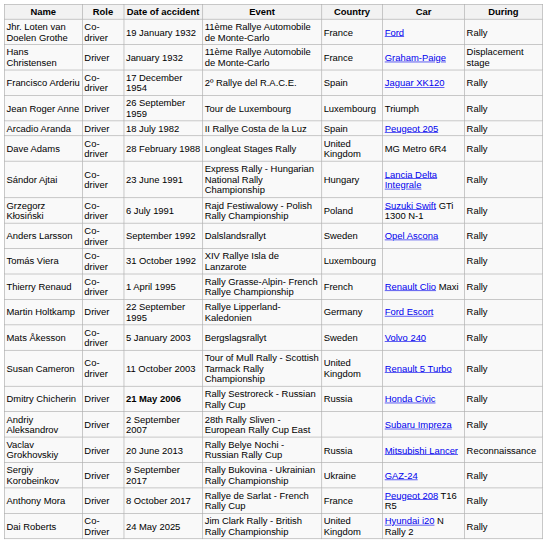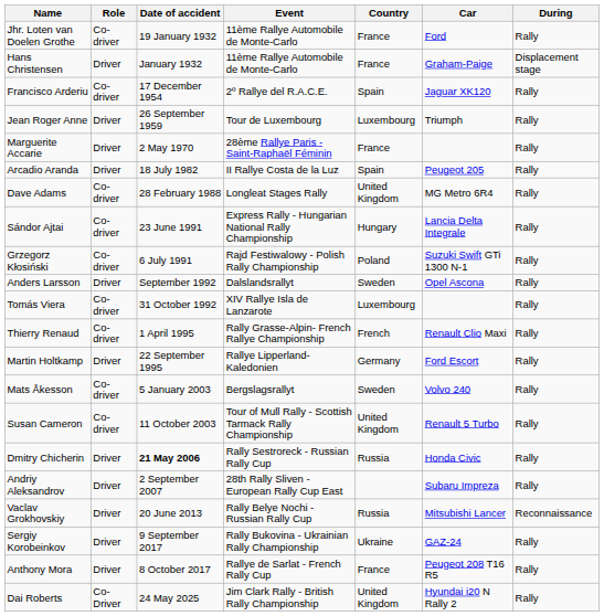 <table class="wikitable" style="text-align:left; font-size:95%">
 <tr>
 <th>Name</th>
 <th width="60px">Role</th>
 <th width="120px">Date of accident</th>
 <th>Event</th>
 <th>Country</th>
 <th width="125px">Car</th>
 <th>During</th>
 </tr>
 <tr>
 <td> Jhr. Loten van Doelen Grothe</td>
 <td>Co-driver</td>
 <td>19 January 1932</td>
 <td>11ème Rallye Automobile de Monte-Carlo</td>
 <td>France</td>
 <td><a href='#'>Ford</a></td>
 <td>Rally</td>
 </tr>
 <tr>
 <td> Hans Christensen</td>
 <td>Driver</td>
 <td>January 1932</td>
 <td>11ème Rallye Automobile de Monte-Carlo</td>
 <td>France</td>
 <td><a href='#'>Graham-Paige</a></td>
 <td>Displacement stage</td>
 </tr>
 <tr>
 <td> Francisco Arderiu</td>
 <td>Co-driver</td>
 <td>17 December 1954</td>
 <td>2º Rallye del R.A.C.E.</td>
 <td>Spain</td>
 <td><a href='#'>Jaguar XK120</a></td>
 <td>Rally</td>
 </tr>
 <tr>
 <td> Jean Roger Anne</td>
 <td>Driver</td>
 <td>26 September 1959</td>
 <td>Tour de Luxembourg</td>
 <td>Luxembourg</td>
 <td>Triumph</td>
 <td>Rally</td>
 </tr>
 <tr>
+<td> Marguerite Accarie</td>
+<td>Driver</td>
+<td>2 May 1970</td>
+<td>28ème <a href='#'>Rallye Paris - Saint-Raphaël Féminin</a></td>
+<td>France</td>
+<td></td>
+<td>Rally</td>
+</tr>
+<tr>
 <td> Arcadio Aranda</td>
 <td>Driver</td>
 <td>18 July 1982</td>
 <td>II Rallye Costa de la Luz</td>
 <td>Spain</td>
 <td><a href='#'>Peugeot 205</a></td>
 <td>Rally</td>
 </tr>
 <tr>
 <td> Dave Adams</td>
 <td>Co-driver</td>
 <td>28 February 1988</td>
 <td>Longleat Stages Rally</td>
 <td>United Kingdom</td>
 <td>MG Metro 6R4</td>
 <td>Rally</td>
 </tr>
 <tr>
 <td> Sándor Ajtai</td>
 <td>Co-driver</td>
 <td>23 June 1991</td>
 <td>Express Rally - Hungarian National Rally Championship</td>
 <td>Hungary</td>
 <td><a href='#'>Lancia Delta Integrale</a></td>
 <td>Rally</td>
 </tr>
 <tr>
 <td> Grzegorz Kłosiński</td>
 <td>Co-driver</td>
 <td>6 July 1991</td>
 <td>Rajd Festiwalowy - Polish Rally Championship</td>
 <td>Poland</td>
 <td><a href='#'>Suzuki Swift</a> GTi 1300 N-1</td>
 <td>Rally</td>
 </tr>
 <tr>
 <td> Anders Larsson</td>
-<td>Co-driver</td>
+<td>Driver</td>
 <td>September 1992</td>
 <td>Dalslandsrallyt</td>
 <td>Sweden</td>
 <td><a href='#'>Opel Ascona</a></td>
 <td>Rally</td>
 </tr>
 <tr>
 <td> Tomás Viera</td>
 <td>Co-driver</td>
 <td>31 October 1992</td>
 <td>XIV Rallye Isla de Lanzarote</td>
 <td>Luxembourg</td>
 <td></td>
 <td>Rally</td>
 </tr>
 <tr>
 <td> Thierry Renaud</td>
 <td>Co-driver</td>
 <td>1 April 1995</td>
 <td>Rally Grasse-Alpin- French Rallye Championship</td>
 <td>French</td>
 <td><a href='#'>Renault Clio</a> Maxi</td>
 <td>Rally</td>
 </tr>
 <tr>
 <td> Martin Holtkamp</td>
 <td>Driver</td>
 <td>22 September 1995</td>
 <td>Rallye Lipperland-Kaledonien</td>
 <td>Germany</td>
 <td><a href='#'>Ford Escort</a></td>
 <td>Rally</td>
 </tr>
 <tr>
 <td> Mats Åkesson</td>
 <td>Co-driver</td>
 <td>5 January 2003</td>
 <td>Bergslagsrallyt</td>
 <td>Sweden</td>
 <td><a href='#'>Volvo 240</a></td>
 <td>Rally</td>
 </tr>
 <tr>
 <td> Susan Cameron</td>
 <td>Co-driver</td>
 <td>11 October 2003</td>
 <td>Tour of Mull Rally - Scottish Tarmack Rally Championship</td>
 <td>United Kingdom</td>
 <td><a href='#'>Renault 5 Turbo</a></td>
 <td>Rally</td>
 </tr>
 <tr>
 <td> Dmitry Chicherin</td>
 <td>Driver</td>
 <td><strong>21 May 2006</strong></td>
 <td>Rally Sestroreck - Russian Rally Cup</td>
 <td>Russia</td>
 <td><a href='#'>Honda Civic</a></td>
 <td>Rally</td>
 </tr>
 <tr>
 <td> Andriy Aleksandrov</td>
 <td>Driver</td>
 <td>2 September 2007</td>
 <td>28th Rally Sliven - European Rally Cup East</td>
 <td></td>
 <td><a href='#'>Subaru Impreza</a></td>
 <td>Rally</td>
 </tr>
 <tr>
 <td> Vaclav Grokhovskiy</td>
 <td>Driver</td>
 <td>20 June 2013</td>
 <td>Rally Belye Nochi - Russian Rally Cup</td>
 <td>Russia</td>
 <td><a href='#'>Mitsubishi Lancer</a></td>
 <td>Reconnaissance</td>
 </tr>
 <tr>
 <td> Sergiy Korobeinkov</td>
 <td>Driver</td>
 <td>9 September 2017</td>
 <td>Rally Bukovina - Ukrainian Rally Championship</td>
 <td>Ukraine</td>
 <td><a href='#'>GAZ-24</a></td>
 <td>Rally</td>
 </tr>
 <tr>
 <td> Anthony Mora</td>
 <td>Driver</td>
 <td>8 October 2017</td>
 <td>Rallye de Sarlat - French Rally Cup</td>
 <td>France</td>
 <td><a href='#'>Peugeot 208</a> T16 R5</td>
 <td>Rally</td>
 </tr>
 <tr>
 <td> Dai Roberts</td>
 <td>Co-Driver</td>
 <td>24 May 2025</td>
 <td>Jim Clark Rally - British Rally Championship</td>
 <td>United Kingdom</td>
 <td><a href='#'>Hyundai i20</a> N Rally 2</td>
 <td>Rally </td>
 </tr>
 </table>
